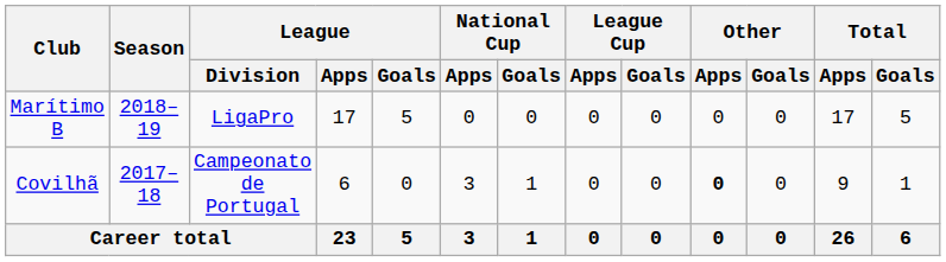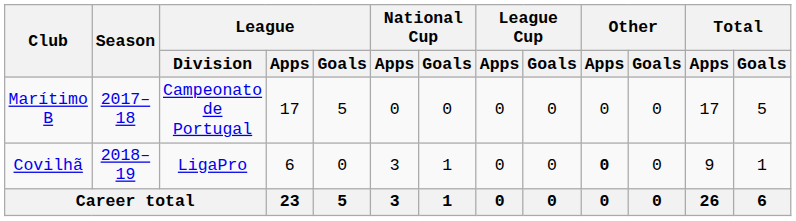 <table class="wikitable" style="text-align: center">
 <tr>
 <th rowspan="2">Club</th>
 <th rowspan="2">Season</th>
 <th colspan="3">League</th>
 <th colspan="2">National Cup</th>
 <th colspan="2">League Cup</th>
 <th colspan="2">Other</th>
 <th colspan="2">Total</th>
 </tr>
 <tr>
 <th>Division</th>
 <th>Apps</th>
 <th>Goals</th>
 <th>Apps</th>
 <th>Goals</th>
 <th>Apps</th>
 <th>Goals</th>
 <th>Apps</th>
 <th>Goals</th>
 <th>Apps</th>
 <th>Goals</th>
 </tr>
 <tr>
 <td><a href='#'>Marítimo B</a></td>
-<td><a href='#'>2018–19</a></td>
-<td><a href='#'>LigaPro</a></td>
+<td><a href='#'>2017–18</a></td>
+<td><a href='#'>Campeonato de Portugal</a></td>
 <td>17</td>
 <td>5</td>
 <td>0</td>
 <td>0</td>
 <td>0</td>
 <td>0</td>
 <td>0</td>
 <td>0</td>
 <td>17</td>
 <td>5</td>
 </tr>
 <tr>
 <td><a href='#'>Covilhã</a></td>
-<td><a href='#'>2017–18</a></td>
-<td><a href='#'>Campeonato de Portugal</a></td>
+<td><a href='#'>2018–19</a></td>
+<td><a href='#'>LigaPro</a></td>
 <td>6</td>
 <td>0</td>
 <td>3</td>
 <td>1</td>
 <td>0</td>
 <td>0</td>
 <td><strong>0</strong></td>
 <td>0</td>
 <td>9</td>
 <td>1</td>
 </tr>
 <tr>
 <th colspan="3"><strong>Career total</strong></th>
 <th>23</th>
 <th>5</th>
 <th>3</th>
 <th>1</th>
 <th>0</th>
 <th>0</th>
 <th>0</th>
 <th>0</th>
 <th>26</th>
 <th>6</th>
 </tr>
 </table>
